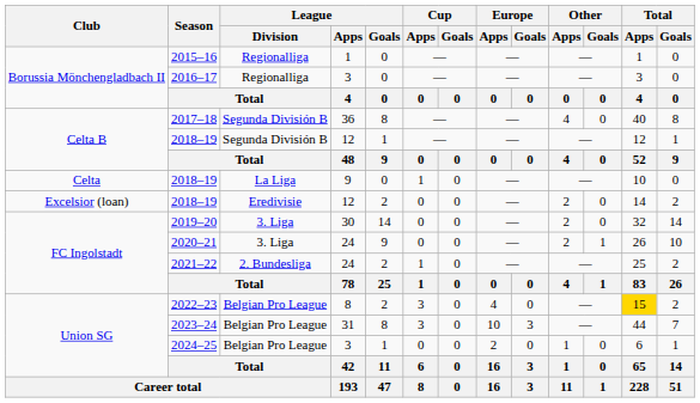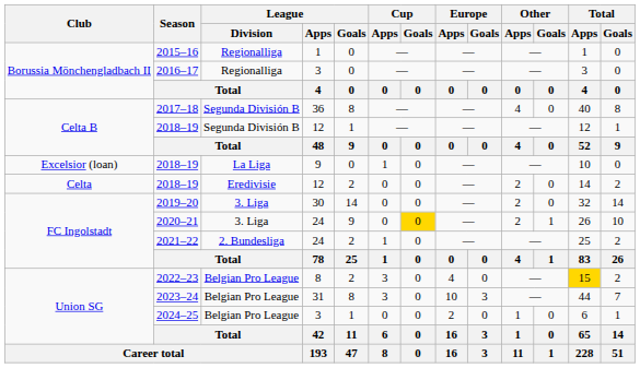 <table class="wikitable" style="text-align:center">
 <tr>
 <th rowspan="2">Club</th>
 <th rowspan="2">Season</th>
 <th colspan="3">League</th>
 <th colspan="2">Cup</th>
 <th colspan="2">Europe</th>
 <th colspan="2">Other</th>
 <th colspan="2">Total</th>
 </tr>
 <tr>
 <th>Division</th>
 <th>Apps</th>
 <th>Goals</th>
 <th>Apps</th>
 <th>Goals</th>
 <th>Apps</th>
 <th>Goals</th>
 <th>Apps</th>
 <th>Goals</th>
 <th>Apps</th>
 <th>Goals</th>
 </tr>
 <tr>
 <td rowspan="3"><a href='#'>Borussia Mönchengladbach II</a></td>
 <td><a href='#'>2015–16</a></td>
 <td><a href='#'>Regionalliga</a></td>
 <td>1</td>
 <td>0</td>
 <td colspan="2">—</td>
 <td colspan="2">—</td>
 <td colspan="2">—</td>
 <td>1</td>
 <td>0</td>
 </tr>
 <tr>
 <td><a href='#'>2016–17</a></td>
 <td>Regionalliga</td>
 <td>3</td>
 <td>0</td>
 <td colspan="2">—</td>
 <td colspan="2">—</td>
 <td colspan="2">—</td>
 <td>3</td>
 <td>0</td>
 </tr>
 <tr>
 <th colspan="2">Total</th>
 <th>4</th>
 <th>0</th>
 <th>0</th>
 <th>0</th>
 <th>0</th>
 <th>0</th>
 <th>0</th>
 <th>0</th>
 <th>4</th>
 <th>0</th>
 </tr>
 <tr>
 <td rowspan="3"><a href='#'>Celta B</a></td>
 <td><a href='#'>2017–18</a></td>
 <td><a href='#'>Segunda División B</a></td>
 <td>36</td>
 <td>8</td>
 <td colspan="2">—</td>
 <td colspan="2">—</td>
 <td>4</td>
 <td>0</td>
 <td>40</td>
 <td>8</td>
 </tr>
 <tr>
 <td><a href='#'>2018–19</a></td>
 <td>Segunda División B</td>
 <td>12</td>
 <td>1</td>
 <td colspan="2">—</td>
 <td colspan="2">—</td>
 <td colspan="2">—</td>
 <td>12</td>
 <td>1</td>
 </tr>
 <tr>
 <th colspan="2">Total</th>
 <th>48</th>
 <th>9</th>
 <th>0</th>
 <th>0</th>
 <th>0</th>
 <th>0</th>
 <th>4</th>
 <th>0</th>
 <th>52</th>
 <th>9</th>
 </tr>
 <tr>
-<td><a href='#'>Celta</a></td>
+<td><a href='#'>Excelsior</a> (loan)</td>
 <td><a href='#'>2018–19</a></td>
 <td><a href='#'>La Liga</a></td>
 <td>9</td>
 <td>0</td>
 <td>1</td>
 <td>0</td>
 <td colspan="2">—</td>
 <td colspan="2">—</td>
 <td>10</td>
 <td>0</td>
 </tr>
 <tr>
-<td><a href='#'>Excelsior</a> (loan)</td>
+<td><a href='#'>Celta</a></td>
 <td><a href='#'>2018–19</a></td>
 <td><a href='#'>Eredivisie</a></td>
 <td>12</td>
 <td>2</td>
 <td>0</td>
 <td>0</td>
 <td colspan="2">—</td>
 <td>2</td>
 <td>0</td>
 <td>14</td>
 <td>2</td>
 </tr>
 <tr>
 <td rowspan="4"><a href='#'>FC Ingolstadt</a></td>
 <td><a href='#'>2019–20</a></td>
 <td><a href='#'>3. Liga</a></td>
 <td>30</td>
 <td>14</td>
 <td>0</td>
 <td>0</td>
 <td colspan="2">—</td>
 <td>2</td>
 <td>0</td>
 <td>32</td>
 <td>14</td>
 </tr>
 <tr>
 <td><a href='#'>2020–21</a></td>
 <td>3. Liga</td>
 <td>24</td>
 <td>9</td>
 <td>0</td>
-<td>0</td>
+<td style="background: gold;">0</td>
 <td colspan="2">—</td>
 <td>2</td>
 <td>1</td>
 <td>26</td>
 <td>10</td>
 </tr>
 <tr>
 <td><a href='#'>2021–22</a></td>
 <td><a href='#'>2. Bundesliga</a></td>
 <td>24</td>
 <td>2</td>
 <td>1</td>
 <td>0</td>
 <td colspan="2">—</td>
 <td colspan="2">—</td>
 <td>25</td>
 <td>2</td>
 </tr>
 <tr>
 <th colspan="2">Total</th>
 <th>78</th>
 <th>25</th>
 <th>1</th>
 <th>0</th>
 <th>0</th>
 <th>0</th>
 <th>4</th>
 <th>1</th>
 <th>83</th>
 <th>26</th>
 </tr>
 <tr>
 <td rowspan="4"><a href='#'>Union SG</a></td>
 <td><a href='#'>2022–23</a></td>
 <td><a href='#'>Belgian Pro League</a></td>
 <td>8</td>
 <td>2</td>
 <td>3</td>
 <td>0</td>
 <td>4</td>
 <td>0</td>
 <td colspan="2">—</td>
 <td style="background: gold;">15</td>
 <td>2</td>
 </tr>
 <tr>
 <td><a href='#'>2023–24</a></td>
 <td>Belgian Pro League</td>
 <td>31</td>
 <td>8</td>
 <td>3</td>
 <td>0</td>
 <td>10</td>
 <td>3</td>
 <td colspan="2">—</td>
 <td>44</td>
 <td>7</td>
 </tr>
 <tr>
 <td><a href='#'>2024–25</a></td>
 <td>Belgian Pro League</td>
 <td>3</td>
 <td>1</td>
 <td>0</td>
 <td>0</td>
 <td>2</td>
 <td>0</td>
 <td>1</td>
 <td>0</td>
 <td>6</td>
 <td>1</td>
 </tr>
 <tr>
 <th colspan="2">Total</th>
 <th>42</th>
 <th>11</th>
 <th>6</th>
 <th>0</th>
 <th>16</th>
 <th>3</th>
 <th>1</th>
 <th>0</th>
 <th>65</th>
 <th>14</th>
 </tr>
 <tr>
 <th colspan="3">Career total</th>
 <th>193</th>
 <th>47</th>
 <th>8</th>
 <th>0</th>
 <th>16</th>
 <th>3</th>
 <th>11</th>
 <th>1</th>
 <th>228</th>
 <th>51</th>
 </tr>
 </table>
